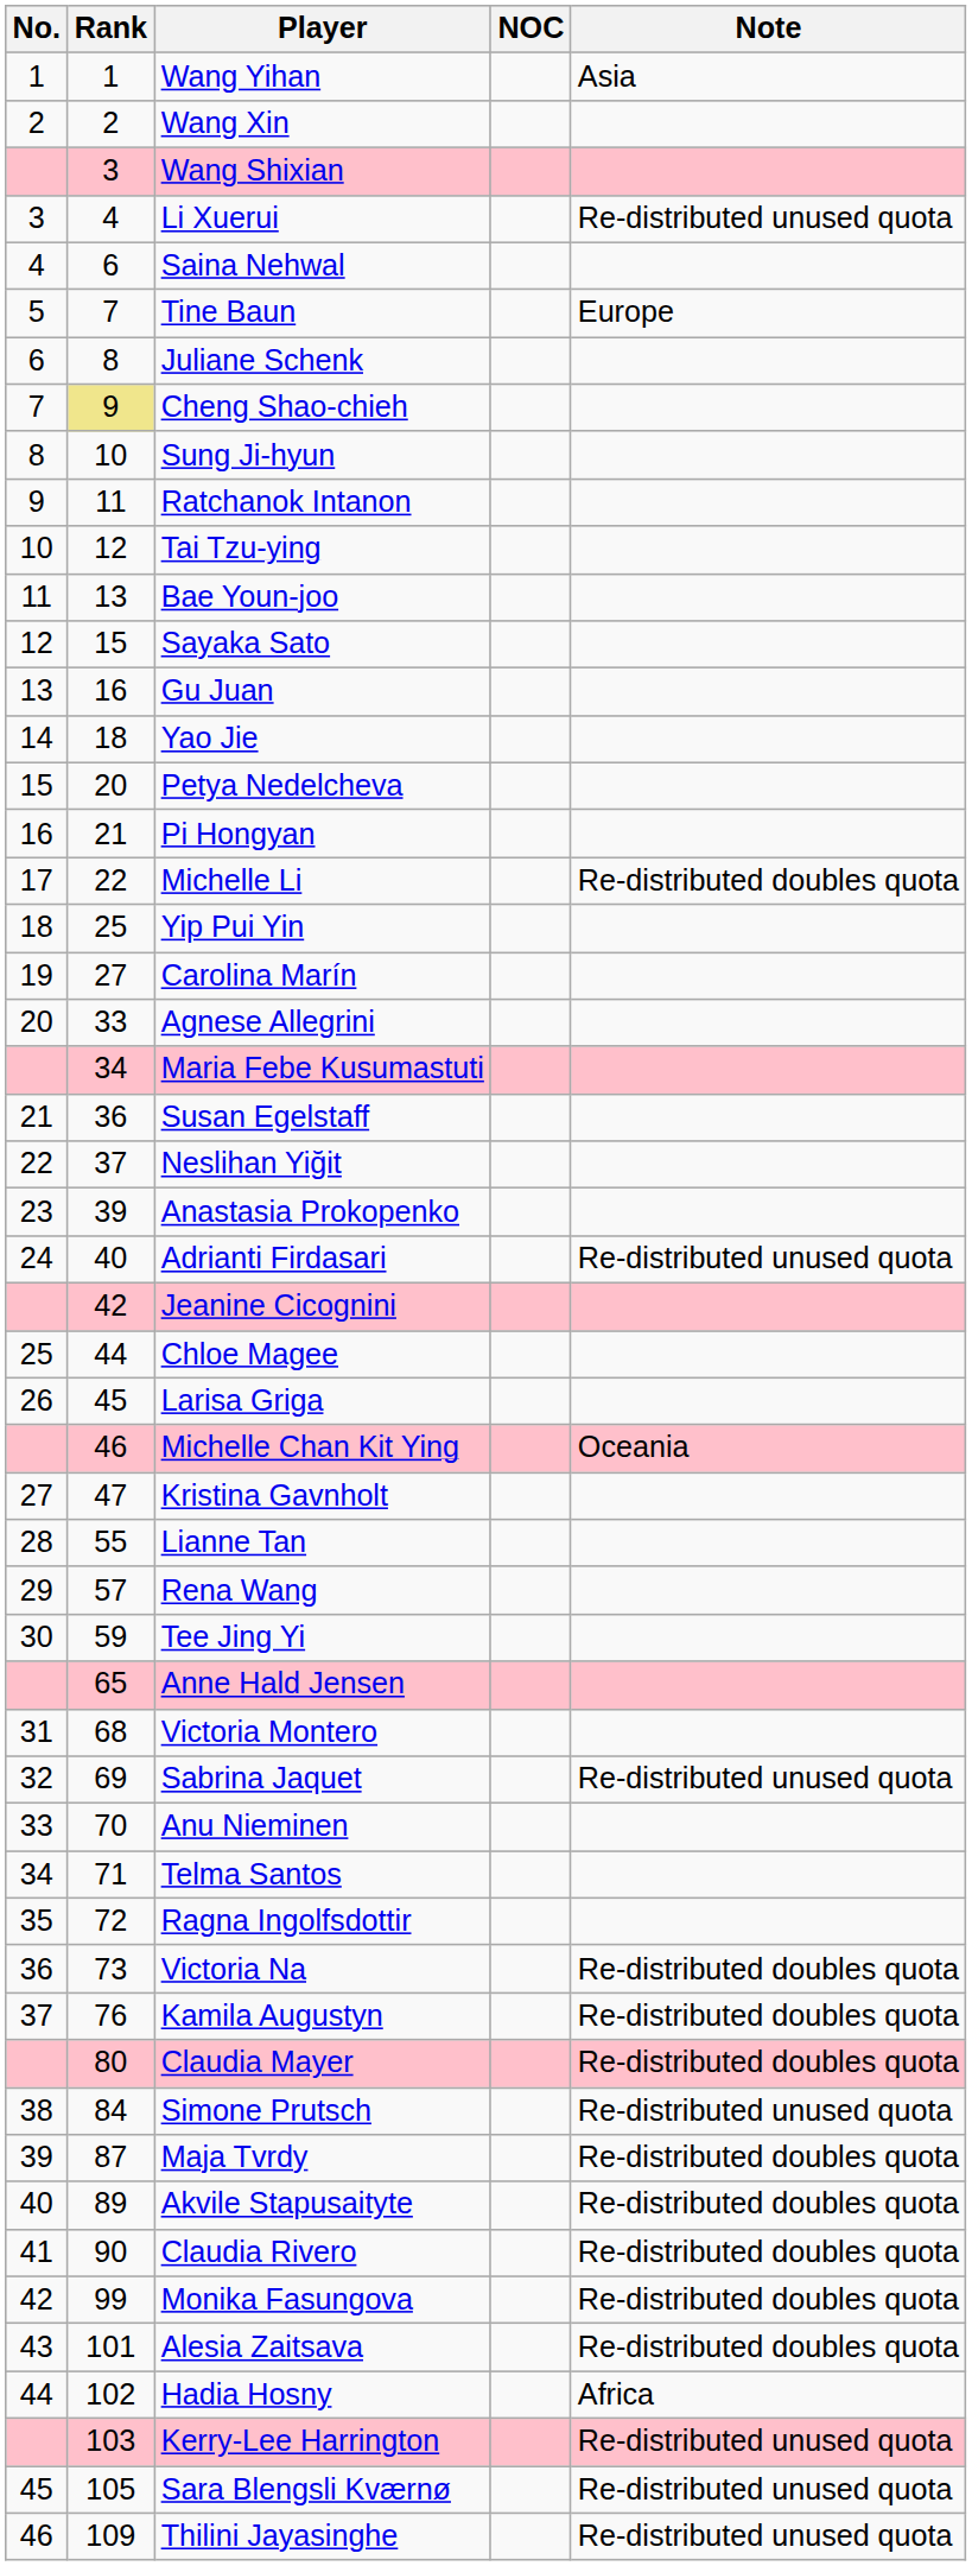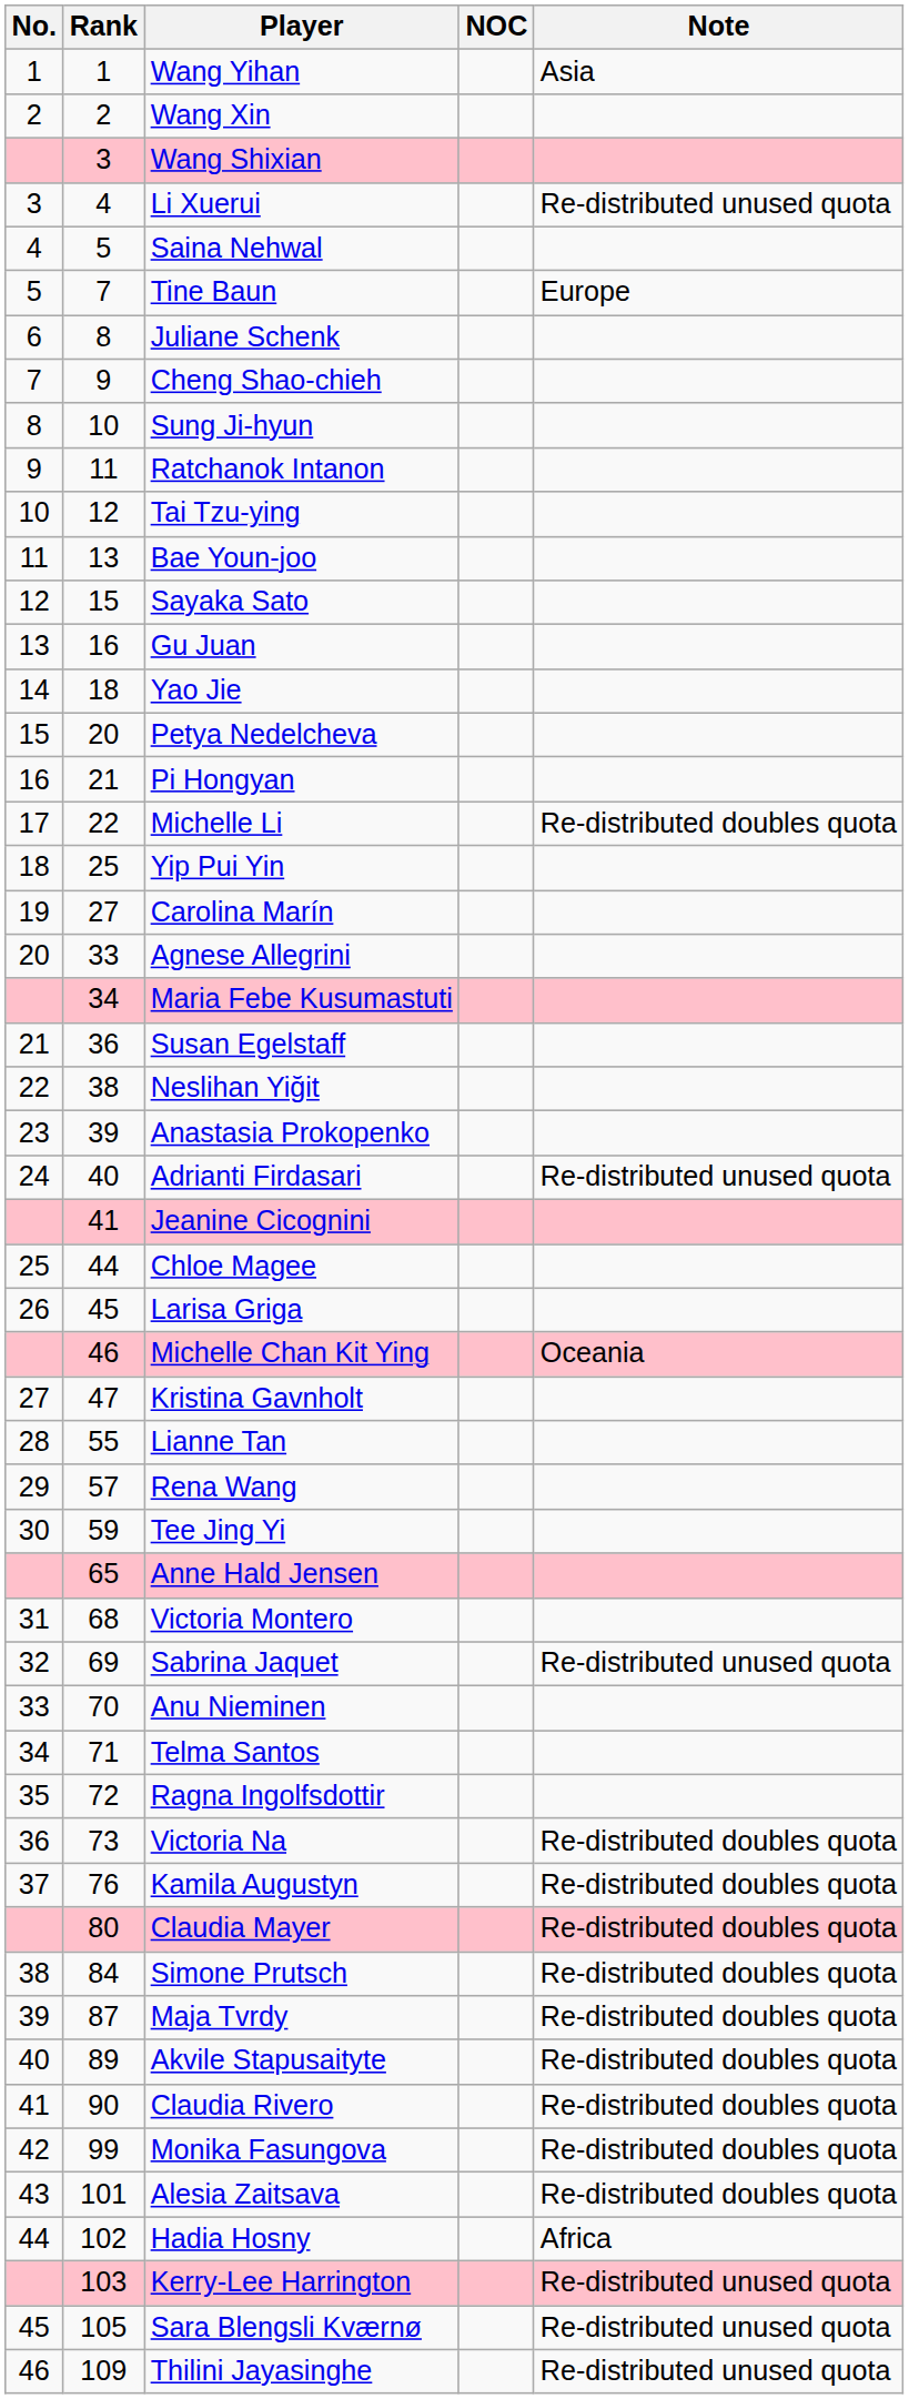 <table class="wikitable">
 <tr>
 <th>No.</th>
 <th>Rank</th>
 <th>Player</th>
 <th>NOC</th>
 <th>Note</th>
 </tr>
 <tr>
 <td align="center">1</td>
 <td align="center">1</td>
 <td><a href='#'>Wang Yihan</a></td>
 <td></td>
 <td>Asia</td>
 </tr>
 <tr>
 <td align="center">2</td>
 <td align="center">2</td>
 <td><a href='#'>Wang Xin</a></td>
 <td></td>
 <td></td>
 </tr>
 <tr bgcolor=#FFC0CB>
 <td align="center"></td>
 <td align="center">3</td>
 <td><a href='#'>Wang Shixian</a></td>
 <td></td>
 <td></td>
 </tr>
 <tr>
 <td align="center">3</td>
 <td align="center">4</td>
 <td><a href='#'>Li Xuerui</a></td>
 <td></td>
 <td>Re-distributed unused quota</td>
 </tr>
 <tr>
 <td align="center">4</td>
-<td align="center">6</td>
+<td align="center">5</td>
 <td><a href='#'>Saina Nehwal</a></td>
 <td></td>
 <td></td>
 </tr>
 <tr>
 <td align="center">5</td>
 <td align="center">7</td>
 <td><a href='#'>Tine Baun</a></td>
 <td></td>
 <td>Europe</td>
 </tr>
 <tr>
 <td align="center">6</td>
 <td align="center">8</td>
 <td><a href='#'>Juliane Schenk</a></td>
 <td></td>
 <td></td>
 </tr>
 <tr>
 <td align="center">7</td>
-<td align="center" style="background: khaki;">9</td>
+<td align="center">9</td>
 <td><a href='#'>Cheng Shao-chieh</a></td>
 <td></td>
 <td></td>
 </tr>
 <tr>
 <td align="center">8</td>
 <td align="center">10</td>
 <td><a href='#'>Sung Ji-hyun</a></td>
 <td></td>
 <td></td>
 </tr>
 <tr>
 <td align="center">9</td>
 <td align="center">11</td>
 <td><a href='#'>Ratchanok Intanon</a></td>
 <td></td>
 <td></td>
 </tr>
 <tr>
 <td align="center">10</td>
 <td align="center">12</td>
 <td><a href='#'>Tai Tzu-ying</a></td>
 <td></td>
 <td></td>
 </tr>
 <tr>
 <td align="center">11</td>
 <td align="center">13</td>
 <td><a href='#'>Bae Youn-joo</a></td>
 <td></td>
 <td></td>
 </tr>
 <tr>
 <td align="center">12</td>
 <td align="center">15</td>
 <td><a href='#'>Sayaka Sato</a></td>
 <td></td>
 <td></td>
 </tr>
 <tr>
 <td align="center">13</td>
 <td align="center">16</td>
 <td><a href='#'>Gu Juan</a></td>
 <td></td>
 <td></td>
 </tr>
 <tr>
 <td align="center">14</td>
 <td align="center">18</td>
 <td><a href='#'>Yao Jie</a></td>
 <td></td>
 <td></td>
 </tr>
 <tr>
 <td align="center">15</td>
 <td align="center">20</td>
 <td><a href='#'>Petya Nedelcheva</a></td>
 <td></td>
 <td></td>
 </tr>
 <tr>
 <td align="center">16</td>
 <td align="center">21</td>
 <td><a href='#'>Pi Hongyan</a></td>
 <td></td>
 <td></td>
 </tr>
 <tr>
 <td align="center">17</td>
 <td align="center">22</td>
 <td><a href='#'>Michelle Li</a></td>
 <td></td>
 <td>Re-distributed doubles quota</td>
 </tr>
 <tr>
 <td align="center">18</td>
 <td align="center">25</td>
 <td><a href='#'>Yip Pui Yin</a></td>
 <td></td>
 <td></td>
 </tr>
 <tr>
 <td align="center">19</td>
 <td align="center">27</td>
 <td><a href='#'>Carolina Marín</a></td>
 <td></td>
 <td></td>
 </tr>
 <tr>
 <td align="center">20</td>
 <td align="center">33</td>
 <td><a href='#'>Agnese Allegrini</a></td>
 <td></td>
 <td></td>
 </tr>
 <tr bgcolor=#FFC0CB>
 <td align="center"></td>
 <td align="center">34</td>
 <td><a href='#'>Maria Febe Kusumastuti</a></td>
 <td></td>
 <td></td>
 </tr>
 <tr>
 <td align="center">21</td>
 <td align="center">36</td>
 <td><a href='#'>Susan Egelstaff</a></td>
 <td></td>
 <td></td>
 </tr>
 <tr>
 <td align="center">22</td>
-<td align="center">37</td>
+<td align="center">38</td>
 <td><a href='#'>Neslihan Yiğit</a></td>
 <td></td>
 <td></td>
 </tr>
 <tr>
 <td align="center">23</td>
 <td align="center">39</td>
 <td><a href='#'>Anastasia Prokopenko</a></td>
 <td></td>
 <td></td>
 </tr>
 <tr>
 <td align="center">24</td>
 <td align="center">40</td>
 <td><a href='#'>Adrianti Firdasari</a></td>
 <td></td>
 <td>Re-distributed unused quota</td>
 </tr>
 <tr bgcolor=#FFC0CB>
 <td align="center"></td>
-<td align="center">42</td>
+<td align="center">41</td>
 <td><a href='#'>Jeanine Cicognini</a></td>
 <td></td>
 <td></td>
 </tr>
 <tr>
 <td align="center">25</td>
 <td align="center">44</td>
 <td><a href='#'>Chloe Magee</a></td>
 <td></td>
 <td></td>
 </tr>
 <tr>
 <td align="center">26</td>
 <td align="center">45</td>
 <td><a href='#'>Larisa Griga</a></td>
 <td></td>
 <td></td>
 </tr>
 <tr bgcolor=#FFC0CB>
 <td align="center"></td>
 <td align="center">46</td>
 <td><a href='#'>Michelle Chan Kit Ying</a></td>
 <td></td>
 <td>Oceania</td>
 </tr>
 <tr>
 <td align="center">27</td>
 <td align="center">47</td>
 <td><a href='#'>Kristina Gavnholt</a></td>
 <td></td>
 <td></td>
 </tr>
 <tr>
 <td align="center">28</td>
 <td align="center">55</td>
 <td><a href='#'>Lianne Tan</a></td>
 <td></td>
 <td></td>
 </tr>
 <tr>
 <td align="center">29</td>
 <td align="center">57</td>
 <td><a href='#'>Rena Wang</a></td>
 <td></td>
 <td></td>
 </tr>
 <tr>
 <td align="center">30</td>
 <td align="center">59</td>
 <td><a href='#'>Tee Jing Yi</a></td>
 <td></td>
 <td></td>
 </tr>
 <tr bgcolor=#FFC0CB>
 <td align="center"></td>
 <td align="center">65</td>
 <td><a href='#'>Anne Hald Jensen</a></td>
 <td></td>
 <td></td>
 </tr>
 <tr>
 <td align="center">31</td>
 <td align="center">68</td>
 <td><a href='#'>Victoria Montero</a></td>
 <td></td>
 <td></td>
 </tr>
 <tr>
 <td align="center">32</td>
 <td align="center">69</td>
 <td><a href='#'>Sabrina Jaquet</a></td>
 <td></td>
 <td>Re-distributed unused quota</td>
 </tr>
 <tr>
 <td align="center">33</td>
 <td align="center">70</td>
 <td><a href='#'>Anu Nieminen</a></td>
 <td></td>
 <td></td>
 </tr>
 <tr>
 <td align="center">34</td>
 <td align="center">71</td>
 <td><a href='#'>Telma Santos</a></td>
 <td></td>
 <td></td>
 </tr>
 <tr>
 <td align="center">35</td>
 <td align="center">72</td>
 <td><a href='#'>Ragna Ingolfsdottir</a></td>
 <td></td>
 <td></td>
 </tr>
 <tr>
 <td align="center">36</td>
 <td align="center">73</td>
 <td><a href='#'>Victoria Na</a></td>
 <td></td>
 <td>Re-distributed doubles quota</td>
 </tr>
 <tr>
 <td align="center">37</td>
 <td align="center">76</td>
 <td><a href='#'>Kamila Augustyn</a></td>
 <td></td>
 <td>Re-distributed doubles quota</td>
 </tr>
 <tr bgcolor=#FFC0CB>
 <td align="center"></td>
 <td align="center">80</td>
 <td><a href='#'>Claudia Mayer</a></td>
 <td></td>
 <td>Re-distributed doubles quota</td>
 </tr>
 <tr>
 <td align="center">38</td>
 <td align="center">84</td>
 <td><a href='#'>Simone Prutsch</a></td>
 <td></td>
-<td>Re-distributed unused quota</td>
+<td>Re-distributed doubles quota</td>
 </tr>
 <tr>
 <td align="center">39</td>
 <td align="center">87</td>
 <td><a href='#'>Maja Tvrdy</a></td>
 <td></td>
 <td>Re-distributed doubles quota</td>
 </tr>
 <tr>
 <td align="center">40</td>
 <td align="center">89</td>
 <td><a href='#'>Akvile Stapusaityte</a></td>
 <td></td>
 <td>Re-distributed doubles quota</td>
 </tr>
 <tr>
 <td align="center">41</td>
 <td align="center">90</td>
 <td><a href='#'>Claudia Rivero</a></td>
 <td></td>
 <td>Re-distributed doubles quota</td>
 </tr>
 <tr>
 <td align="center">42</td>
 <td align="center">99</td>
 <td><a href='#'>Monika Fasungova</a></td>
 <td></td>
 <td>Re-distributed doubles quota</td>
 </tr>
 <tr>
 <td align="center">43</td>
 <td align="center">101</td>
 <td><a href='#'>Alesia Zaitsava</a></td>
 <td></td>
 <td>Re-distributed doubles quota</td>
 </tr>
 <tr>
 <td align="center">44</td>
 <td align="center">102</td>
 <td><a href='#'>Hadia Hosny</a></td>
 <td></td>
 <td>Africa</td>
 </tr>
 <tr bgcolor=#FFC0CB>
 <td align="center"></td>
 <td align="center">103</td>
 <td><a href='#'>Kerry-Lee Harrington</a></td>
 <td></td>
 <td>Re-distributed unused quota</td>
 </tr>
 <tr>
 <td align="center">45</td>
 <td align="center">105</td>
 <td><a href='#'>Sara Blengsli Kværnø</a></td>
 <td></td>
 <td>Re-distributed unused quota</td>
 </tr>
 <tr>
 <td align="center">46</td>
 <td align="center">109</td>
 <td><a href='#'>Thilini Jayasinghe</a></td>
 <td></td>
 <td>Re-distributed unused quota</td>
 </tr>
 </table>
